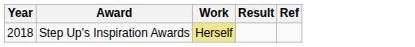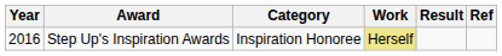 <table class="wikitable">
 <tr>
 <th>Year</th>
 <th>Award</th>
+<th>Category</th>
 <th>Work</th>
 <th>Result</th>
 <th>Ref</th>
 </tr>
 <tr>
-<td>2018</td>
+<td>2016</td>
 <td>Step Up's Inspiration Awards</td>
+<td>Inspiration Honoree</td>
 <td style="background: khaki;">Herself</td>
 <td></td>
 <td></td>
 </tr>
 </table>
